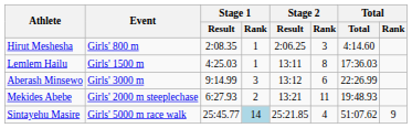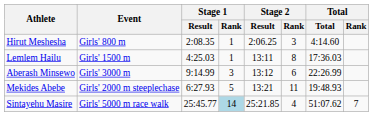 <table class="wikitable" style="font-size:90%">
 <tr>
 <th rowspan=2>Athlete</th>
 <th rowspan=2>Event</th>
 <th colspan=2>Stage 1</th>
 <th colspan=2>Stage 2</th>
 <th colspan=2>Total</th>
 </tr>
 <tr style="font-size:95%">
 <th>Result</th>
 <th>Rank</th>
 <th>Result</th>
 <th>Rank</th>
 <th>Total</th>
 <th>Rank</th>
 </tr>
 <tr align=center>
 <td align=left><a href='#'>Hirut Meshesha</a></td>
 <td align=left><a href='#'>Girls' 800 m</a></td>
 <td>2:08.35</td>
 <td>1</td>
 <td>2:06.25</td>
 <td>3</td>
 <td>4:14.60</td>
 <td></td>
 </tr>
 <tr align=center>
 <td align=left><a href='#'>Lemlem Hailu</a></td>
 <td align=left><a href='#'>Girls' 1500 m</a></td>
 <td>4:25.03</td>
 <td>1</td>
 <td>13:11</td>
 <td>8</td>
 <td>17:36.03</td>
 <td></td>
 </tr>
 <tr align=center>
 <td align=left><a href='#'>Aberash Minsewo</a></td>
 <td align=left><a href='#'>Girls' 3000 m</a></td>
 <td>9:14.99</td>
 <td>3</td>
 <td>13:12</td>
 <td>6</td>
 <td>22:26.99</td>
 <td></td>
 </tr>
 <tr align=center>
 <td align=left><a href='#'>Mekides Abebe</a></td>
 <td align=left><a href='#'>Girls' 2000 m steeplechase</a></td>
 <td>6:27.93</td>
-<td>2</td>
+<td>5</td>
 <td>13:21</td>
 <td>11</td>
 <td>19:48.93</td>
 <td></td>
 </tr>
 <tr align=center>
 <td align=left><a href='#'>Sintayehu Masire</a></td>
 <td align=left><a href='#'>Girls' 5000 m race walk</a></td>
 <td>25:45.77</td>
 <td style="background: lightblue;">14</td>
 <td>25:21.85</td>
 <td>4</td>
 <td>51:07.62</td>
-<td>9</td>
+<td>7</td>
 </tr>
 </table>
